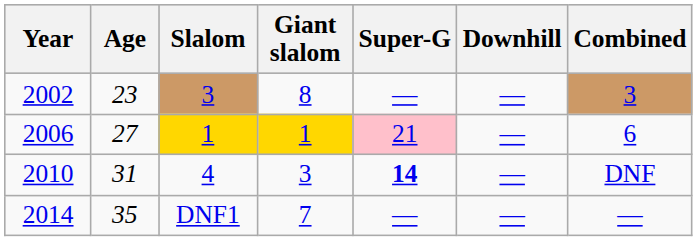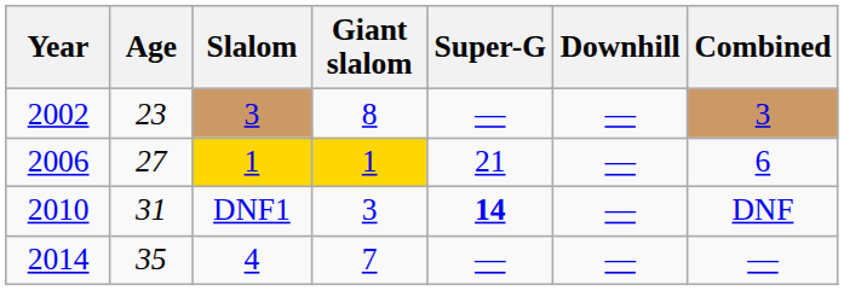 <table class=wikitable style="text-align:center">
 <tr>
 <th>  Year  </th>
 <th> Age </th>
 <th> Slalom </th>
 <th>Giant<br> slalom </th>
 <th>Super-G</th>
 <th>Downhill</th>
 <th>Combined</th>
 </tr>
 <tr>
 <td><a href='#'>2002</a></td>
 <td><em>23</em></td>
 <td style="background:#cc9966;"><a href='#'>3</a></td>
 <td><a href='#'>8</a></td>
 <td><a href='#'>—</a></td>
 <td><a href='#'>—</a></td>
 <td style="background:#cc9966;"><a href='#'>3</a></td>
 </tr>
 <tr>
 <td><a href='#'>2006</a></td>
 <td><em>27</em></td>
 <td style="background:gold;"><a href='#'>1</a></td>
 <td style="background:gold;"><a href='#'>1</a></td>
-<td style="background: pink;"><a href='#'>21</a></td>
+<td><a href='#'>21</a></td>
 <td><a href='#'>—</a></td>
 <td><a href='#'>6</a></td>
 </tr>
 <tr>
 <td><a href='#'>2010</a></td>
 <td><em>31</em></td>
-<td><a href='#'>4</a></td>
+<td><a href='#'>DNF1</a></td>
 <td><a href='#'>3</a></td>
 <td><strong><a href='#'>14</a></strong></td>
 <td><a href='#'>—</a></td>
 <td><a href='#'>DNF</a></td>
 </tr>
 <tr>
 <td><a href='#'>2014</a></td>
 <td><em>35</em></td>
-<td><a href='#'>DNF1</a></td>
+<td><a href='#'>4</a></td>
 <td><a href='#'>7</a></td>
 <td><a href='#'>—</a></td>
 <td><a href='#'>—</a></td>
 <td><a href='#'>—</a></td>
 </tr>
 </table>
